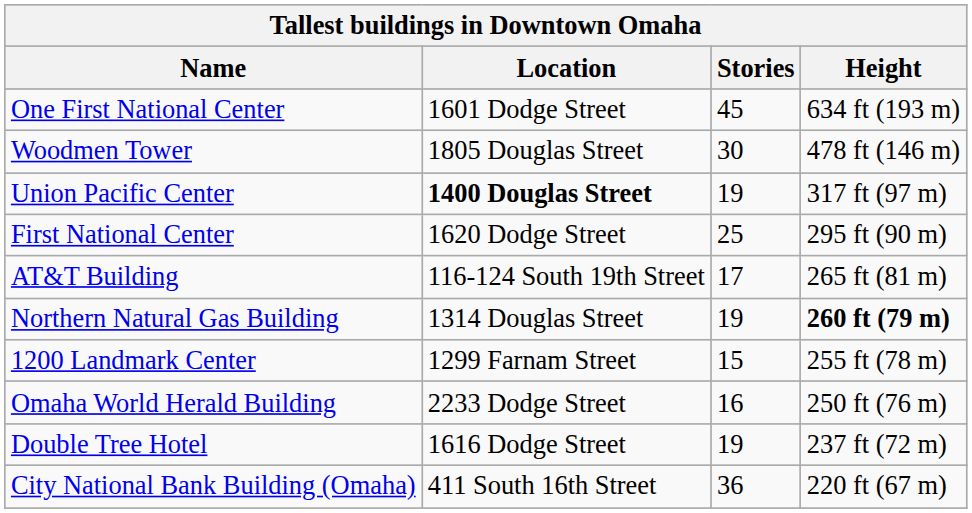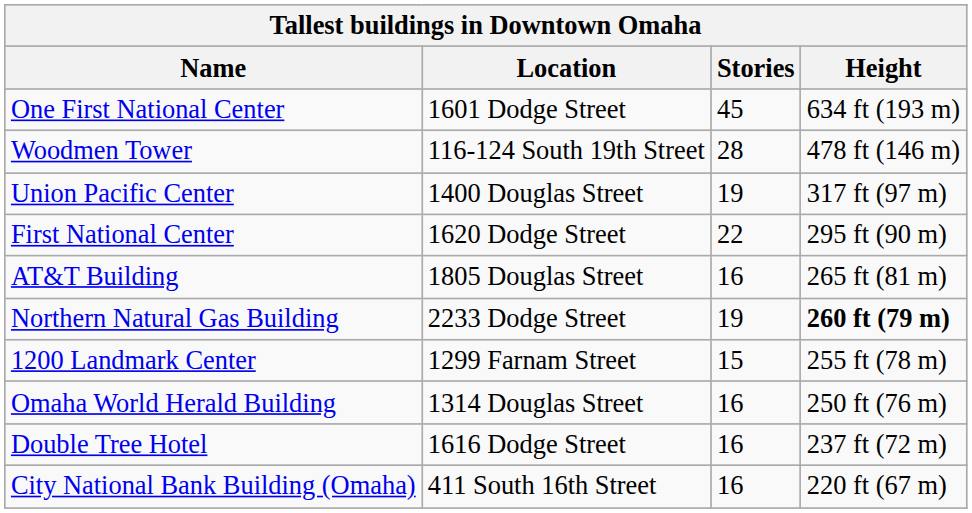 <table class="wikitable">
 <tr>
 <th style="text-align:center;" colspan="6"><strong>Tallest buildings in Downtown Omaha</strong></th>
 </tr>
 <tr>
 <th>Name</th>
 <th>Location</th>
 <th>Stories</th>
 <th>Height</th>
 </tr>
 <tr>
 <td><a href='#'>One First National Center</a></td>
 <td>1601 Dodge Street</td>
 <td>45</td>
 <td>634 ft (193 m)</td>
 </tr>
 <tr>
 <td><a href='#'>Woodmen Tower</a></td>
-<td>1805 Douglas Street</td>
-<td>30</td>
+<td>116-124 South 19th Street</td>
+<td>28</td>
 <td>478 ft (146 m)</td>
 </tr>
 <tr>
 <td><a href='#'>Union Pacific Center</a></td>
-<td><strong>1400 Douglas Street</strong></td>
+<td>1400 Douglas Street</td>
 <td>19</td>
 <td>317 ft (97 m)</td>
 </tr>
 <tr>
 <td><a href='#'>First National Center</a></td>
 <td>1620 Dodge Street</td>
-<td>25</td>
+<td>22</td>
 <td>295 ft (90 m)</td>
 </tr>
 <tr>
 <td><a href='#'>AT&T Building</a></td>
-<td>116-124 South 19th Street</td>
-<td>17</td>
+<td>1805 Douglas Street</td>
+<td>16</td>
 <td>265 ft (81 m)</td>
 </tr>
 <tr>
 <td><a href='#'>Northern Natural Gas Building</a></td>
-<td>1314 Douglas Street</td>
+<td>2233 Dodge Street</td>
 <td>19</td>
 <td><strong>260 ft (79 m)</strong></td>
 </tr>
 <tr>
 <td><a href='#'>1200 Landmark Center</a></td>
 <td>1299 Farnam Street</td>
 <td>15</td>
 <td>255 ft (78 m)</td>
 </tr>
 <tr>
 <td><a href='#'>Omaha World Herald Building</a></td>
-<td>2233 Dodge Street</td>
+<td>1314 Douglas Street</td>
 <td>16</td>
 <td>250 ft (76 m)</td>
 </tr>
 <tr>
 <td><a href='#'>Double Tree Hotel</a></td>
 <td>1616 Dodge Street</td>
-<td>19</td>
+<td>16</td>
 <td>237 ft (72 m)</td>
 </tr>
 <tr>
 <td><a href='#'>City National Bank Building (Omaha)</a></td>
 <td>411 South 16th Street</td>
-<td>36</td>
+<td>16</td>
 <td>220 ft (67 m)</td>
 </tr>
 </table>
